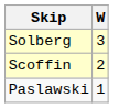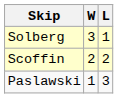 <table class="wikitable">
 <tr>
 <th>Skip</th>
 <th>W</th>
+<th>L</th>
 </tr>
 <tr bgcolor=#ffffcc>
 <td>Solberg</td>
 <td>3</td>
+<td>1</td>
 </tr>
 <tr bgcolor=#ffffcc>
 <td>Scoffin</td>
+<td>2</td>
 <td>2</td>
 </tr>
 <tr>
 <td>Paslawski</td>
 <td>1</td>
+<td>3</td>
 </tr>
 </table>
